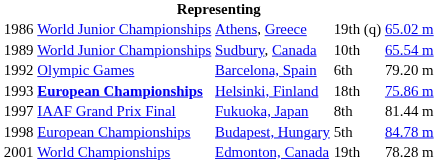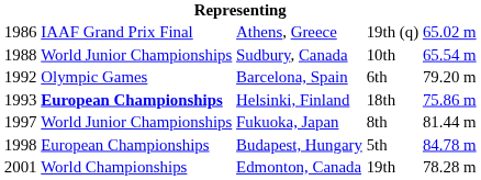 <table>
 <tr>
 <th colspan="5">Representing </th>
 </tr>
 <tr>
 <td>1986</td>
-<td><a href='#'>World Junior Championships</a></td>
+<td><a href='#'>IAAF Grand Prix Final</a></td>
 <td><a href='#'>Athens</a>, <a href='#'>Greece</a></td>
 <td>19th (q)</td>
 <td><a href='#'>65.02 m</a></td>
 </tr>
 <tr>
-<td>1989</td>
+<td>1988</td>
 <td><a href='#'>World Junior Championships</a></td>
 <td><a href='#'>Sudbury</a>, <a href='#'>Canada</a></td>
 <td>10th</td>
 <td><a href='#'>65.54 m</a></td>
 </tr>
 <tr>
 <td>1992</td>
 <td><a href='#'>Olympic Games</a></td>
 <td><a href='#'>Barcelona, Spain</a></td>
 <td>6th</td>
 <td>79.20 m</td>
 </tr>
 <tr>
 <td>1993</td>
 <td><strong><a href='#'>European Championships</a></strong></td>
 <td><a href='#'>Helsinki, Finland</a></td>
 <td>18th</td>
 <td><a href='#'>75.86 m</a></td>
 </tr>
 <tr>
 <td>1997</td>
-<td><a href='#'>IAAF Grand Prix Final</a></td>
+<td><a href='#'>World Junior Championships</a></td>
 <td><a href='#'>Fukuoka, Japan</a></td>
 <td>8th</td>
 <td>81.44 m</td>
 </tr>
 <tr>
 <td>1998</td>
 <td><a href='#'>European Championships</a></td>
 <td><a href='#'>Budapest, Hungary</a></td>
 <td>5th</td>
 <td><a href='#'>84.78 m</a></td>
 </tr>
 <tr>
 <td>2001</td>
 <td><a href='#'>World Championships</a></td>
 <td><a href='#'>Edmonton, Canada</a></td>
 <td>19th</td>
 <td>78.28 m</td>
 </tr>
 </table>
